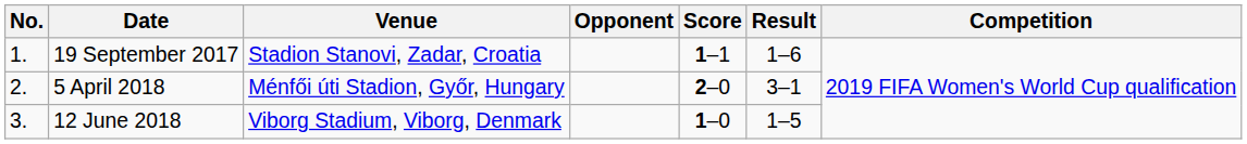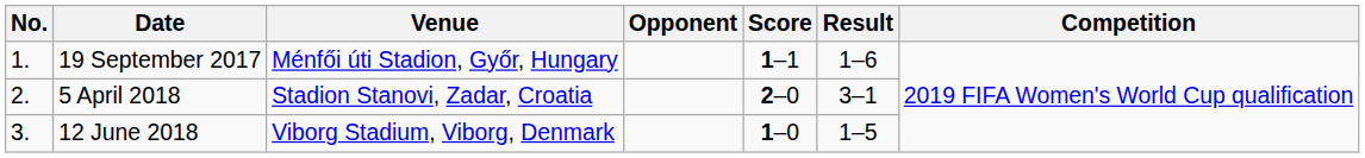 <table class="wikitable">
 <tr>
 <th>No.</th>
 <th>Date</th>
 <th>Venue</th>
 <th>Opponent</th>
 <th>Score</th>
 <th>Result</th>
 <th>Competition</th>
 </tr>
 <tr>
 <td>1.</td>
 <td>19 September 2017</td>
-<td><a href='#'>Stadion Stanovi</a>, <a href='#'>Zadar</a>, <a href='#'>Croatia</a></td>
+<td><a href='#'>Ménfői úti Stadion</a>, <a href='#'>Győr</a>, <a href='#'>Hungary</a></td>
 <td></td>
 <td align=center><strong>1</strong>–1</td>
 <td align=center>1–6</td>
 <td rowspan=3><a href='#'>2019 FIFA Women's World Cup qualification</a></td>
 </tr>
 <tr>
 <td>2.</td>
 <td>5 April 2018</td>
-<td><a href='#'>Ménfői úti Stadion</a>, <a href='#'>Győr</a>, <a href='#'>Hungary</a></td>
+<td><a href='#'>Stadion Stanovi</a>, <a href='#'>Zadar</a>, <a href='#'>Croatia</a></td>
 <td></td>
 <td align=center><strong>2</strong>–0</td>
 <td align=center>3–1</td>
 </tr>
 <tr>
 <td>3.</td>
 <td>12 June 2018</td>
 <td><a href='#'>Viborg Stadium</a>, <a href='#'>Viborg</a>, <a href='#'>Denmark</a></td>
 <td></td>
 <td align=center><strong>1</strong>–0</td>
 <td align=center>1–5</td>
 </tr>
 </table>
